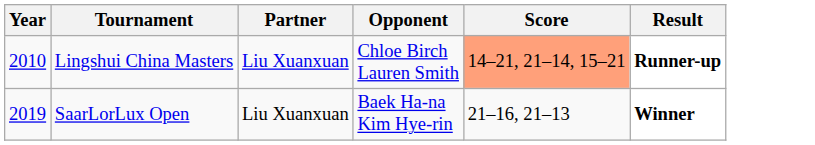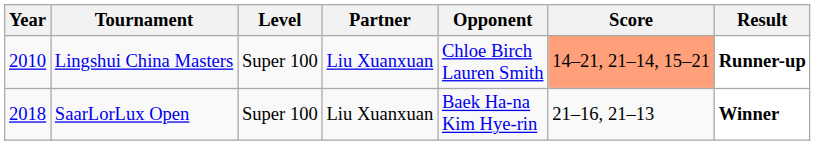 <table class="sortable wikitable" style="font-size: 90%;">
 <tr>
 <th>Year</th>
 <th>Tournament</th>
+<th>Level</th>
 <th>Partner</th>
 <th>Opponent</th>
 <th>Score</th>
 <th>Result</th>
 </tr>
 <tr>
 <td align="center"><a href='#'>2010</a></td>
 <td align="left"><a href='#'>Lingshui China Masters</a></td>
+<td align="left">Super 100</td>
 <td align="left"> <a href='#'>Liu Xuanxuan</a></td>
 <td align="left"> <a href='#'>Chloe Birch</a><br> <a href='#'>Lauren Smith</a></td>
 <td align="left" style="background: lightsalmon;">14–21, 21–14, 15–21</td>
 <td style="text-align:left; background:white"> <strong>Runner-up</strong></td>
 </tr>
 <tr>
-<td align="center"><a href='#'>2019</a></td>
+<td align="center"><a href='#'>2018</a></td>
 <td align="left"><a href='#'>SaarLorLux Open</a></td>
+<td align="left">Super 100</td>
 <td align="left"> Liu Xuanxuan</td>
 <td align="left"> <a href='#'>Baek Ha-na</a><br> <a href='#'>Kim Hye-rin</a></td>
 <td align="left">21–16, 21–13</td>
 <td style="text-align:left; background:white"> <strong>Winner</strong></td>
 </tr>
 </table>
